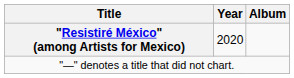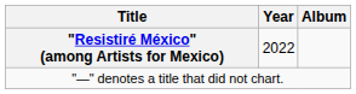 <table class="wikitable plainrowheaders" style="text-align:center;">
 <tr>
 <th scope="col" rowspan="1" style="width:17em;">Title</th>
 <th scope="col" rowspan="1">Year</th>
 <th scope="col" rowspan="1">Album</th>
 </tr>
 <tr>
 <th scope="row">"<a href='#'>Resistiré México</a>"<br><span>(among Artists for Mexico)</span></th>
-<td style="text-align:center;">2020</td>
+<td style="text-align:center;">2022</td>
 <td></td>
 </tr>
 <tr>
 <td colspan="5" style="font-size:90%">"—" denotes a title that did not chart.</td>
 </tr>
 </table>
